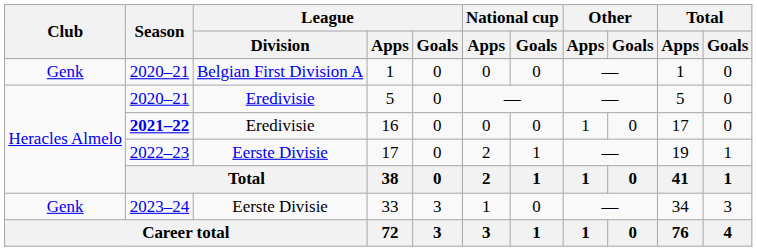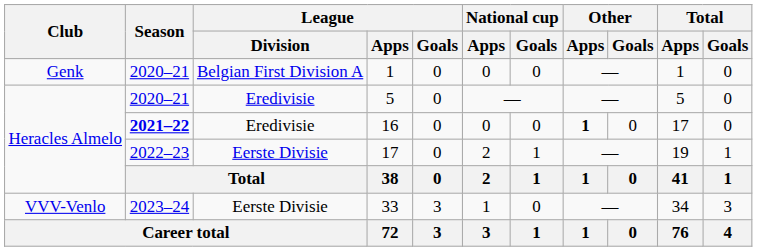 <table class=wikitable style=text-align:center>
 <tr>
 <th rowspan="2">Club</th>
 <th rowspan="2">Season</th>
 <th colspan="3">League</th>
 <th colspan="2">National cup</th>
 <th colspan="2">Other</th>
 <th colspan="2">Total</th>
 </tr>
 <tr>
 <th>Division</th>
 <th>Apps</th>
 <th>Goals</th>
 <th>Apps</th>
 <th>Goals</th>
 <th>Apps</th>
 <th>Goals</th>
 <th>Apps</th>
 <th>Goals</th>
 </tr>
 <tr>
 <td><a href='#'>Genk</a></td>
 <td><a href='#'>2020–21</a></td>
 <td><a href='#'>Belgian First Division A</a></td>
 <td>1</td>
 <td>0</td>
 <td>0</td>
 <td>0</td>
 <td colspan="2">—</td>
 <td>1</td>
 <td>0</td>
 </tr>
 <tr>
 <td rowspan="4"><a href='#'>Heracles Almelo</a></td>
 <td><a href='#'>2020–21</a></td>
 <td><a href='#'>Eredivisie</a></td>
 <td>5</td>
 <td>0</td>
 <td colspan="2">—</td>
 <td colspan="2">—</td>
 <td>5</td>
 <td>0</td>
 </tr>
 <tr>
 <td><strong><a href='#'>2021–22</a></strong></td>
 <td>Eredivisie</td>
 <td>16</td>
 <td>0</td>
 <td>0</td>
 <td>0</td>
-<td>1</td>
+<td><strong>1</strong></td>
 <td>0</td>
 <td>17</td>
 <td>0</td>
 </tr>
 <tr>
 <td><a href='#'>2022–23</a></td>
 <td><a href='#'>Eerste Divisie</a></td>
 <td>17</td>
 <td>0</td>
 <td>2</td>
 <td>1</td>
 <td colspan="2">—</td>
 <td>19</td>
 <td>1</td>
 </tr>
 <tr>
 <th colspan="2">Total</th>
 <th>38</th>
 <th>0</th>
 <th>2</th>
 <th>1</th>
 <th>1</th>
 <th>0</th>
 <th>41</th>
 <th>1</th>
 </tr>
 <tr>
-<td><a href='#'>Genk</a></td>
+<td><a href='#'>VVV-Venlo</a></td>
 <td><a href='#'>2023–24</a></td>
 <td>Eerste Divisie</td>
 <td>33</td>
 <td>3</td>
 <td>1</td>
 <td>0</td>
 <td colspan="2">—</td>
 <td>34</td>
 <td>3</td>
 </tr>
 <tr>
 <th colspan="3">Career total</th>
 <th>72</th>
 <th>3</th>
 <th>3</th>
 <th>1</th>
 <th>1</th>
 <th>0</th>
 <th>76</th>
 <th>4</th>
 </tr>
 </table>
